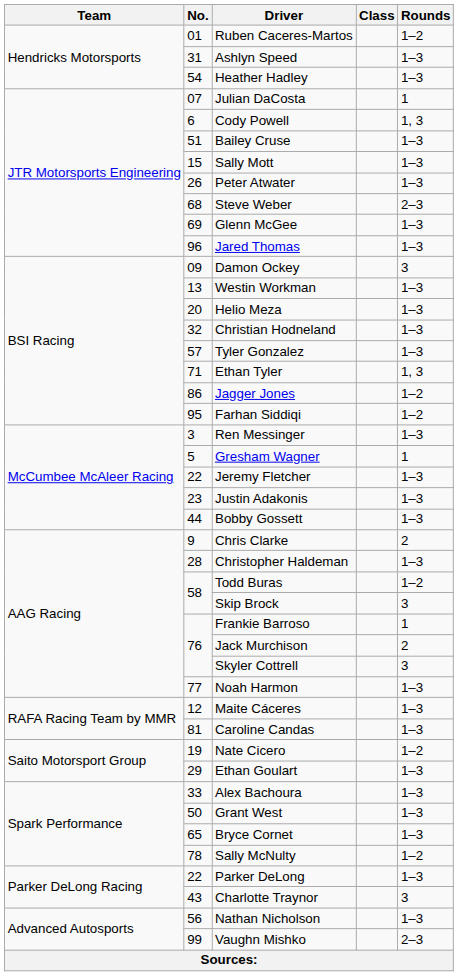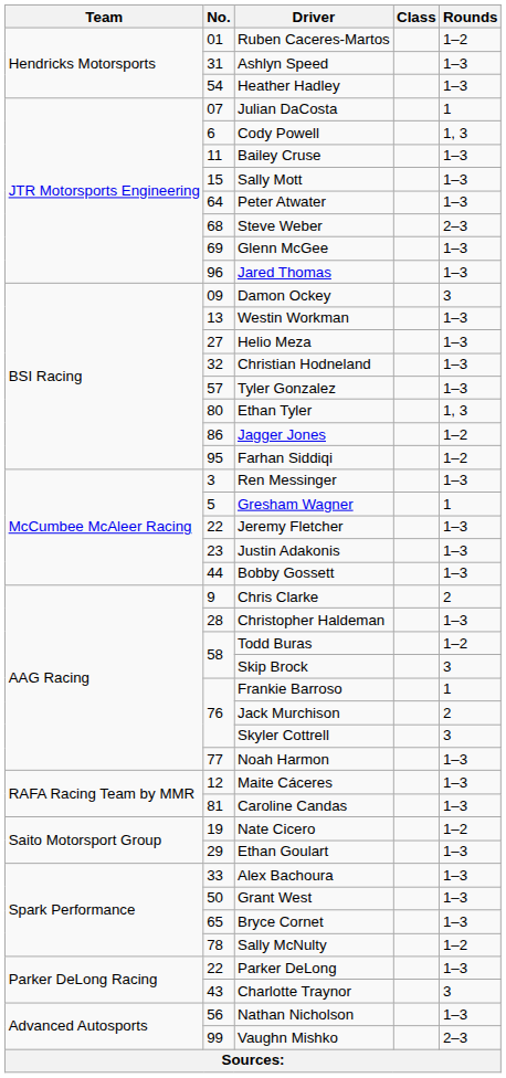 <table class="wikitable" style="font-size: 85%;">
 <tr>
 <th>Team</th>
 <th>No.</th>
 <th>Driver</th>
 <th>Class</th>
 <th>Rounds</th>
 </tr>
 <tr>
 <td rowspan="3">Hendricks Motorsports</td>
 <td>01</td>
 <td> Ruben Caceres-Martos</td>
 <td align=center></td>
 <td>1–2</td>
 </tr>
 <tr>
 <td>31</td>
 <td> Ashlyn Speed</td>
 <td></td>
 <td>1–3</td>
 </tr>
 <tr>
 <td>54</td>
 <td> Heather Hadley</td>
 <td></td>
 <td>1–3</td>
 </tr>
 <tr>
 <td rowspan="8"><a href='#'>JTR Motorsports Engineering</a></td>
 <td>07</td>
 <td> Julian DaCosta</td>
 <td></td>
 <td>1</td>
 </tr>
 <tr>
 <td>6</td>
 <td> Cody Powell</td>
 <td></td>
 <td>1, 3</td>
 </tr>
 <tr>
-<td>51</td>
+<td>11</td>
 <td> Bailey Cruse</td>
 <td align=center></td>
 <td>1–3</td>
 </tr>
 <tr>
 <td>15</td>
 <td> Sally Mott</td>
 <td></td>
 <td>1–3</td>
 </tr>
 <tr>
-<td>26</td>
+<td>64</td>
 <td> Peter Atwater</td>
 <td></td>
 <td>1–3</td>
 </tr>
 <tr>
 <td>68</td>
 <td> Steve Weber</td>
 <td align=center></td>
 <td>2–3</td>
 </tr>
 <tr>
 <td>69</td>
 <td> Glenn McGee</td>
 <td></td>
 <td>1–3</td>
 </tr>
 <tr>
 <td>96</td>
 <td> <a href='#'>Jared Thomas</a></td>
 <td></td>
 <td>1–3</td>
 </tr>
 <tr>
 <td rowspan="8">BSI Racing</td>
 <td>09</td>
 <td> Damon Ockey</td>
 <td></td>
 <td>3</td>
 </tr>
 <tr>
 <td>13</td>
 <td> Westin Workman</td>
 <td></td>
 <td>1–3</td>
 </tr>
 <tr>
-<td>20</td>
+<td>27</td>
 <td> Helio Meza</td>
 <td align=center></td>
 <td>1–3</td>
 </tr>
 <tr>
 <td>32</td>
 <td> Christian Hodneland</td>
 <td></td>
 <td>1–3</td>
 </tr>
 <tr>
 <td>57</td>
 <td> Tyler Gonzalez</td>
 <td></td>
 <td>1–3</td>
 </tr>
 <tr>
-<td>71</td>
+<td>80</td>
 <td> Ethan Tyler</td>
 <td></td>
 <td>1, 3</td>
 </tr>
 <tr>
 <td>86</td>
 <td> <a href='#'>Jagger Jones</a></td>
 <td></td>
 <td>1–2</td>
 </tr>
 <tr>
 <td>95</td>
 <td> Farhan Siddiqi</td>
 <td></td>
 <td>1–2</td>
 </tr>
 <tr>
 <td rowspan="5"><a href='#'>McCumbee McAleer Racing</a></td>
 <td>3</td>
 <td> Ren Messinger</td>
 <td align=center></td>
 <td>1–3</td>
 </tr>
 <tr>
 <td>5</td>
 <td> <a href='#'>Gresham Wagner</a></td>
 <td></td>
 <td>1</td>
 </tr>
 <tr>
 <td>22</td>
 <td> Jeremy Fletcher</td>
 <td></td>
 <td>1–3</td>
 </tr>
 <tr>
 <td>23</td>
 <td> Justin Adakonis</td>
 <td align=center></td>
 <td>1–3</td>
 </tr>
 <tr>
 <td>44</td>
 <td> Bobby Gossett</td>
 <td align=center></td>
 <td>1–3</td>
 </tr>
 <tr>
 <td rowspan="8">AAG Racing</td>
 <td>9</td>
 <td> Chris Clarke</td>
 <td></td>
 <td>2</td>
 </tr>
 <tr>
 <td>28</td>
 <td> Christopher Haldeman</td>
 <td></td>
 <td>1–3</td>
 </tr>
 <tr>
 <td rowspan=2>58</td>
 <td> Todd Buras</td>
 <td></td>
 <td>1–2</td>
 </tr>
 <tr>
 <td> Skip Brock</td>
 <td align=center></td>
 <td>3</td>
 </tr>
 <tr>
 <td rowspan="3">76</td>
 <td> Frankie Barroso</td>
 <td align=center></td>
 <td>1</td>
 </tr>
 <tr>
 <td> Jack Murchison</td>
 <td align=center></td>
 <td>2</td>
 </tr>
 <tr>
 <td> Skyler Cottrell</td>
 <td align=center></td>
 <td>3</td>
 </tr>
 <tr>
 <td>77</td>
 <td> Noah Harmon</td>
 <td align=center></td>
 <td>1–3</td>
 </tr>
 <tr>
 <td rowspan="2">RAFA Racing Team by MMR</td>
 <td>12</td>
 <td> Maite Cáceres</td>
 <td align=center></td>
 <td>1–3</td>
 </tr>
 <tr>
 <td>81</td>
 <td> Caroline Candas</td>
 <td></td>
 <td>1–3</td>
 </tr>
 <tr>
 <td rowspan="2">Saito Motorsport Group</td>
 <td>19</td>
 <td> Nate Cicero</td>
 <td></td>
 <td>1–2</td>
 </tr>
 <tr>
 <td>29</td>
 <td> Ethan Goulart</td>
 <td align=center></td>
 <td>1–3</td>
 </tr>
 <tr>
 <td rowspan="4">Spark Performance</td>
 <td>33</td>
 <td> Alex Bachoura</td>
 <td></td>
 <td>1–3</td>
 </tr>
 <tr>
 <td>50</td>
 <td> Grant West</td>
 <td></td>
 <td>1–3</td>
 </tr>
 <tr>
 <td>65</td>
 <td> Bryce Cornet</td>
 <td></td>
 <td>1–3</td>
 </tr>
 <tr>
 <td>78</td>
 <td> Sally McNulty</td>
 <td align=center></td>
 <td>1–2</td>
 </tr>
 <tr>
 <td rowspan=2>Parker DeLong Racing</td>
 <td>22</td>
 <td> Parker DeLong</td>
 <td></td>
 <td>1–3</td>
 </tr>
 <tr>
 <td>43</td>
 <td> Charlotte Traynor</td>
 <td align=center></td>
 <td>3</td>
 </tr>
 <tr>
 <td rowspan="2">Advanced Autosports</td>
 <td>56</td>
 <td> Nathan Nicholson</td>
 <td></td>
 <td>1–3</td>
 </tr>
 <tr>
 <td>99</td>
 <td> Vaughn Mishko</td>
 <td></td>
 <td>2–3</td>
 </tr>
 <tr>
 <th colspan="5">Sources:</th>
 </tr>
 </table>
